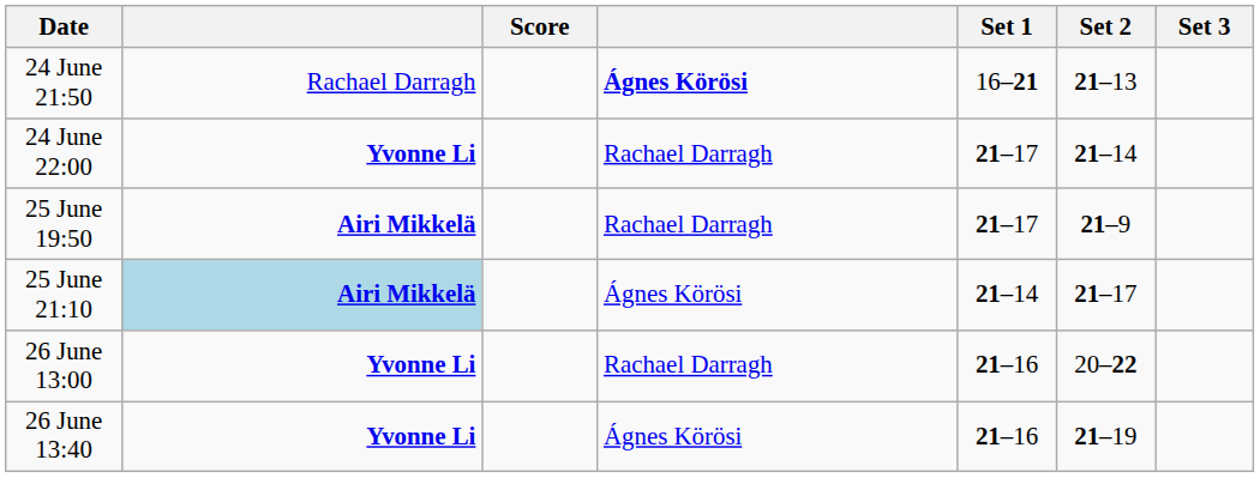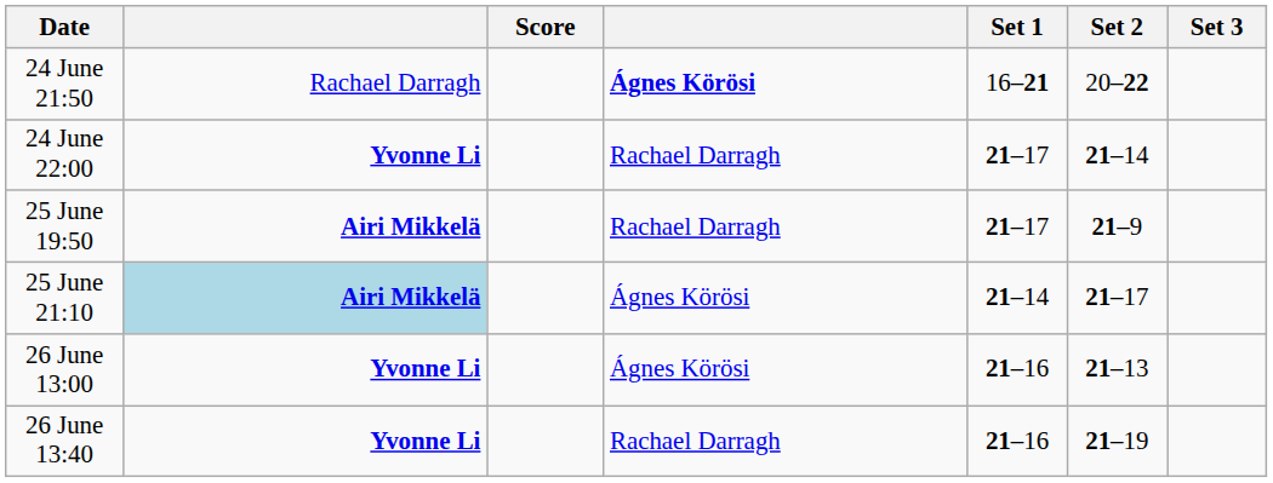 <table class="wikitable" style="text-align: center; font-size:90% ">
 <tr>
 <th width="60">Date</th>
 <th align="right" width="200"></th>
 <th width="60">Score</th>
 <th align="left" width="200"></th>
 <th width="50">Set 1</th>
 <th width="50">Set 2</th>
 <th width="50">Set 3</th>
 </tr>
 <tr>
 <td>24 June<br>21:50</td>
 <td align="right"><a href='#'>Rachael Darragh</a> </td>
 <td align="center"></td>
 <td align="left"><strong> <a href='#'>Ágnes Körösi</a></strong></td>
 <td>16–<strong>21</strong></td>
-<td><strong>21</strong>–13</td>
+<td>20–<strong>22</strong></td>
 <td></td>
 </tr>
 <tr>
 <td>24 June<br>22:00</td>
 <td align="right"><strong><a href='#'>Yvonne Li</a> </strong></td>
 <td align="center"></td>
 <td align="left"> <a href='#'>Rachael Darragh</a></td>
 <td><strong>21</strong>–17</td>
 <td><strong>21</strong>–14</td>
 <td></td>
 </tr>
 <tr>
 <td>25 June<br>19:50</td>
 <td align="right"><strong><a href='#'>Airi Mikkelä</a> </strong></td>
 <td align="center"></td>
 <td align="left"> <a href='#'>Rachael Darragh</a></td>
 <td><strong>21</strong>–17</td>
 <td><strong>21</strong>–9</td>
 <td></td>
 </tr>
 <tr>
 <td>25 June<br>21:10</td>
 <td align="right" style="background: lightblue;"><strong><a href='#'>Airi Mikkelä</a> </strong></td>
 <td align="center"></td>
 <td align="left"> <a href='#'>Ágnes Körösi</a></td>
 <td><strong>21</strong>–14</td>
 <td><strong>21</strong>–17</td>
 <td></td>
 </tr>
 <tr>
 <td>26 June<br>13:00</td>
 <td align="right"><strong><a href='#'>Yvonne Li</a> </strong></td>
 <td align="center"></td>
-<td align="left"> <a href='#'>Rachael Darragh</a></td>
+<td align="left"> <a href='#'>Ágnes Körösi</a></td>
 <td><strong>21</strong>–16</td>
-<td>20–<strong>22</strong></td>
+<td><strong>21</strong>–13</td>
 <td></td>
 </tr>
 <tr>
 <td>26 June<br>13:40</td>
 <td align="right"><strong><a href='#'>Yvonne Li</a> </strong></td>
 <td align="center"></td>
-<td align="left"> <a href='#'>Ágnes Körösi</a></td>
+<td align="left"> <a href='#'>Rachael Darragh</a></td>
 <td><strong>21</strong>–16</td>
 <td><strong>21</strong>–19</td>
 <td></td>
 </tr>
 </table>
